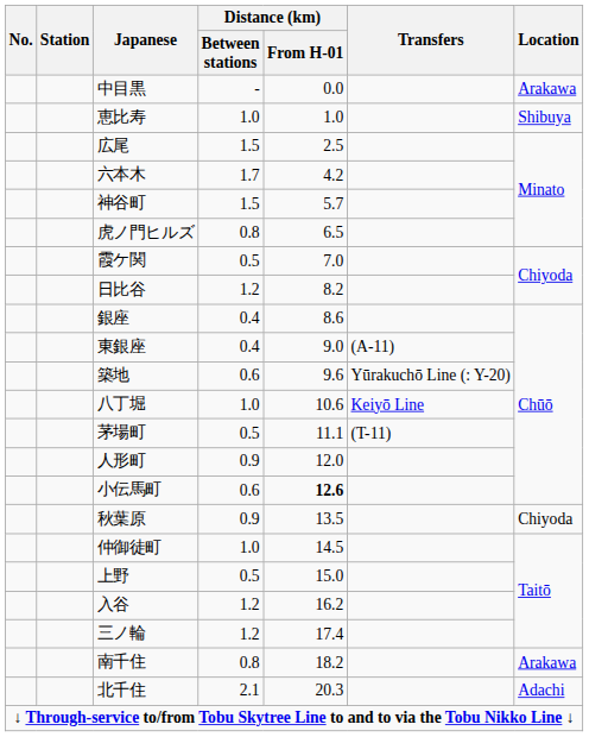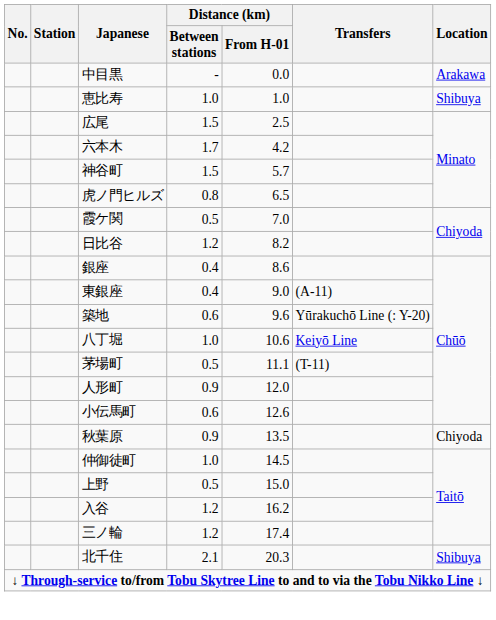 <table class="wikitable" rules="all">
 <tr>
 <th rowspan="2">No.</th>
 <th rowspan="2">Station</th>
 <th rowspan="2">Japanese</th>
 <th colspan="2">Distance (km)</th>
 <th rowspan="2">Transfers</th>
 <th rowspan="2">Location</th>
 </tr>
 <tr>
 <th>Between<br>stations</th>
 <th>From H-01</th>
 </tr>
 <tr>
 <td></td>
 <td></td>
 <td>中目黒</td>
 <td style="text-align:right;">-</td>
 <td style="text-align:right;">0.0</td>
 <td> </td>
 <td><a href='#'>Arakawa</a></td>
 </tr>
 <tr>
 <td></td>
 <td></td>
 <td>恵比寿</td>
 <td style="text-align:right;">1.0</td>
 <td style="text-align:right;">1.0</td>
 <td></td>
 <td><a href='#'>Shibuya</a></td>
 </tr>
 <tr>
 <td></td>
 <td></td>
 <td>広尾</td>
 <td style="text-align:right;">1.5</td>
 <td style="text-align:right;">2.5</td>
 <td> </td>
 <td rowspan="4"><a href='#'>Minato</a></td>
 </tr>
 <tr>
 <td></td>
 <td></td>
 <td>六本木</td>
 <td style="text-align:right;">1.7</td>
 <td style="text-align:right;">4.2</td>
 <td></td>
 </tr>
 <tr>
 <td></td>
 <td></td>
 <td>神谷町</td>
 <td style="text-align:right;">1.5</td>
 <td style="text-align:right;">5.7</td>
 <td> </td>
 </tr>
 <tr>
 <td></td>
 <td></td>
 <td>虎ノ門ヒルズ</td>
 <td style="text-align:right;">0.8</td>
 <td style="text-align:right;">6.5</td>
 <td></td>
 </tr>
 <tr>
 <td></td>
 <td></td>
 <td>霞ケ関</td>
 <td style="text-align:right;">0.5</td>
 <td style="text-align:right;">7.0</td>
 <td></td>
 <td rowspan="2"><a href='#'>Chiyoda</a></td>
 </tr>
 <tr>
 <td></td>
 <td></td>
 <td>日比谷</td>
 <td style="text-align:right;">1.2</td>
 <td style="text-align:right;">8.2</td>
 <td></td>
 </tr>
 <tr>
 <td></td>
 <td></td>
 <td>銀座</td>
 <td style="text-align:right;">0.4</td>
 <td style="text-align:right;">8.6</td>
 <td></td>
 <td rowspan="7"><a href='#'>Chūō</a></td>
 </tr>
 <tr>
 <td></td>
 <td></td>
 <td>東銀座</td>
 <td style="text-align:right;">0.4</td>
 <td style="text-align:right;">9.0</td>
 <td>  (A-11)</td>
 </tr>
 <tr>
 <td></td>
 <td></td>
 <td>築地</td>
 <td style="text-align:right;">0.6</td>
 <td style="text-align:right;">9.6</td>
 <td> Yūrakuchō Line (: Y-20)</td>
 </tr>
 <tr>
 <td></td>
 <td></td>
 <td>八丁堀</td>
 <td style="text-align:right;">1.0</td>
 <td style="text-align:right;">10.6</td>
 <td> <a href='#'>Keiyō Line</a></td>
 </tr>
 <tr>
 <td></td>
 <td></td>
 <td>茅場町</td>
 <td style="text-align:right;">0.5</td>
 <td style="text-align:right;">11.1</td>
 <td>  (T-11)</td>
 </tr>
 <tr>
 <td></td>
 <td></td>
 <td>人形町</td>
 <td style="text-align:right;">0.9</td>
 <td style="text-align:right;">12.0</td>
 <td></td>
 </tr>
 <tr>
 <td></td>
 <td></td>
 <td>小伝馬町</td>
 <td style="text-align:right;">0.6</td>
-<td style="text-align:right;"><strong>12.6</strong></td>
+<td style="text-align:right;">12.6</td>
 <td> </td>
 </tr>
 <tr>
 <td></td>
 <td></td>
 <td>秋葉原</td>
 <td style="text-align:right;">0.9</td>
 <td style="text-align:right;">13.5</td>
 <td></td>
 <td>Chiyoda</td>
 </tr>
 <tr>
 <td></td>
 <td></td>
 <td>仲御徒町</td>
 <td style="text-align:right;">1.0</td>
 <td style="text-align:right;">14.5</td>
 <td></td>
 <td rowspan="4"><a href='#'>Taitō</a></td>
 </tr>
 <tr>
 <td></td>
 <td></td>
 <td>上野</td>
 <td style="text-align:right;">0.5</td>
 <td style="text-align:right;">15.0</td>
 <td></td>
 </tr>
 <tr>
 <td></td>
 <td></td>
 <td>入谷</td>
 <td style="text-align:right;">1.2</td>
 <td style="text-align:right;">16.2</td>
 <td> </td>
 </tr>
 <tr>
 <td></td>
 <td></td>
 <td>三ノ輪</td>
 <td style="text-align:right;">1.2</td>
 <td style="text-align:right;">17.4</td>
 <td> </td>
 </tr>
 <tr>
 <td></td>
 <td></td>
-<td>南千住</td>
-<td style="text-align:right;">0.8</td>
-<td style="text-align:right;">18.2</td>
-<td></td>
-<td><a href='#'>Arakawa</a></td>
-</tr>
-<tr>
-<td></td>
-<td></td>
 <td>北千住</td>
 <td style="text-align:right;">2.1</td>
 <td style="text-align:right;">20.3</td>
 <td></td>
-<td><a href='#'>Adachi</a></td>
+<td><a href='#'>Shibuya</a></td>
 </tr>
 <tr>
 <td colspan="7" align="center"><strong>↓ <a href='#'>Through-service</a> to/from  <a href='#'>Tobu Skytree Line</a> to  and to  via the  <a href='#'>Tobu Nikko Line</a> ↓</strong></td>
 </tr>
 </table>
